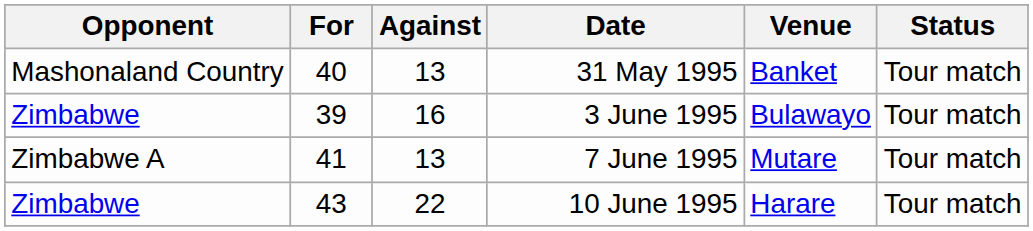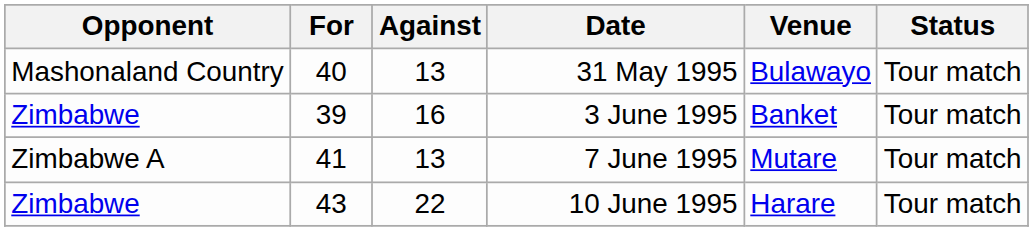 <table class=wikitable>
 <tr>
 <th>Opponent</th>
 <th>For</th>
 <th>Against</th>
 <th>Date</th>
 <th>Venue</th>
 <th>Status</th>
 </tr>
 <tr bgcolor=#fdfdfd>
 <td>Mashonaland Country</td>
 <td align=center width=40>40</td>
 <td align=center width=40>13</td>
 <td width=140 align=right>31 May 1995</td>
-<td><a href='#'>Banket</a></td>
+<td><a href='#'>Bulawayo</a></td>
 <td>Tour match</td>
 </tr>
 <tr bgcolor=#fdfdfd>
 <td><a href='#'>Zimbabwe</a></td>
 <td align=center width=40>39</td>
 <td align=center width=40>16</td>
 <td width=140 align=right>3 June 1995</td>
-<td><a href='#'>Bulawayo</a></td>
+<td><a href='#'>Banket</a></td>
 <td>Tour match</td>
 </tr>
 <tr bgcolor=#fdfdfd>
 <td>Zimbabwe A</td>
 <td align=center width=40>41</td>
 <td align=center width=40>13</td>
 <td width=140 align=right>7 June 1995</td>
 <td><a href='#'>Mutare</a></td>
 <td>Tour match</td>
 </tr>
 <tr bgcolor=#fdfdfd>
 <td><a href='#'>Zimbabwe</a></td>
 <td align=center width=40>43</td>
 <td align=center width=40>22</td>
 <td width=140 align=right>10 June 1995</td>
 <td><a href='#'>Harare</a></td>
 <td>Tour match</td>
 </tr>
 </table>
